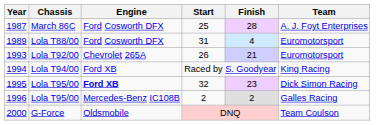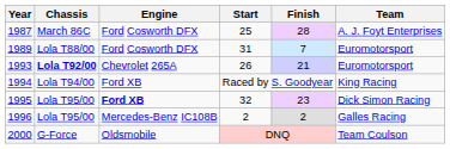 <table class="wikitable" style="font-size: 95%;">
 <tr>
 <th>Year</th>
 <th>Chassis</th>
 <th>Engine</th>
 <th>Start</th>
 <th>Finish</th>
 <th>Team</th>
 </tr>
 <tr>
 <td><a href='#'>1987</a></td>
 <td><a href='#'>March 86C</a></td>
 <td><a href='#'>Ford</a> <a href='#'>Cosworth DFX</a></td>
 <td align=center>25</td>
 <td align=center style="background:#EFCFFF;">28</td>
 <td><a href='#'>A. J. Foyt Enterprises</a></td>
 </tr>
 <tr>
 <td><a href='#'>1989</a></td>
 <td><a href='#'>Lola T88/00</a></td>
 <td><a href='#'>Ford</a> <a href='#'>Cosworth DFX</a></td>
 <td align=center>31</td>
-<td align=center style="background:#CFEAFF;">4</td>
+<td align=center style="background:#CFEAFF;">7</td>
 <td><a href='#'>Euromotorsport</a></td>
 </tr>
 <tr>
 <td><a href='#'>1993</a></td>
-<td><a href='#'>Lola T92/00</a></td>
+<td><strong><a href='#'>Lola T92/00</a></strong></td>
 <td><a href='#'>Chevrolet</a> <a href='#'>265A</a></td>
 <td align=center>26</td>
 <td align=center style="background:#CFCFFF;">21</td>
 <td><a href='#'>Euromotorsport</a></td>
 </tr>
 <tr>
 <td><a href='#'>1994</a></td>
 <td><a href='#'>Lola T94/00</a></td>
 <td><a href='#'>Ford XB</a></td>
 <td colspan=2 align=center>Raced by <a href='#'>S. Goodyear</a></td>
 <td><a href='#'>King Racing</a></td>
 </tr>
 <tr>
 <td><a href='#'>1995</a></td>
 <td><a href='#'>Lola T95/00</a></td>
 <td><strong><a href='#'>Ford XB</a></strong></td>
 <td align=center>32</td>
 <td align=center style="background:#EFCFFF;">23</td>
 <td><a href='#'>Dick Simon Racing</a></td>
 </tr>
 <tr>
 <td><a href='#'>1996</a></td>
 <td><a href='#'>Lola T95/00</a></td>
 <td><a href='#'>Mercedes-Benz</a> <a href='#'>IC108B</a></td>
 <td align=center>2</td>
 <td align=center style="background:#DFDFDF;">2</td>
 <td><a href='#'>Galles Racing</a></td>
 </tr>
 <tr>
 <td><a href='#'>2000</a></td>
 <td><a href='#'>G-Force</a></td>
 <td><a href='#'>Oldsmobile</a></td>
 <td colspan=2 align=center style="background:#FFCFCF;">DNQ</td>
 <td><a href='#'>Team Coulson</a></td>
 </tr>
 </table>
